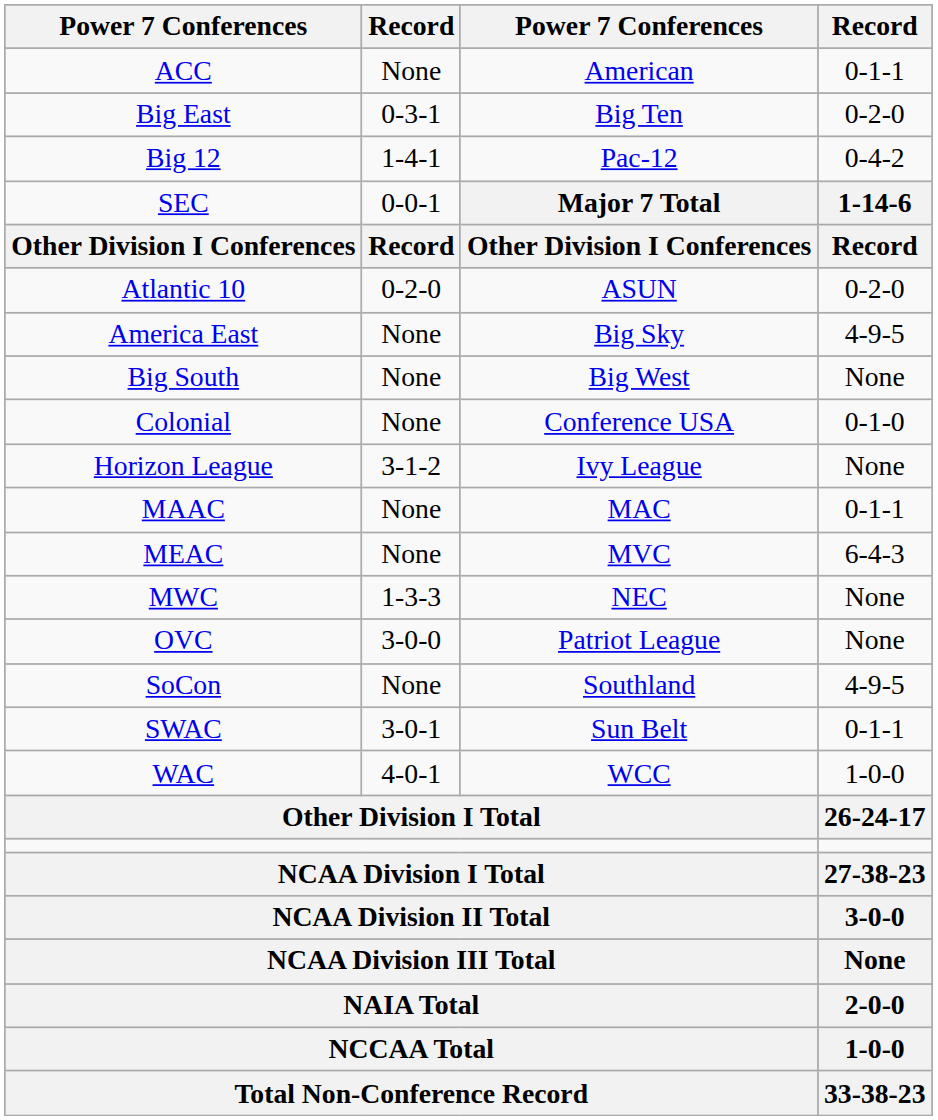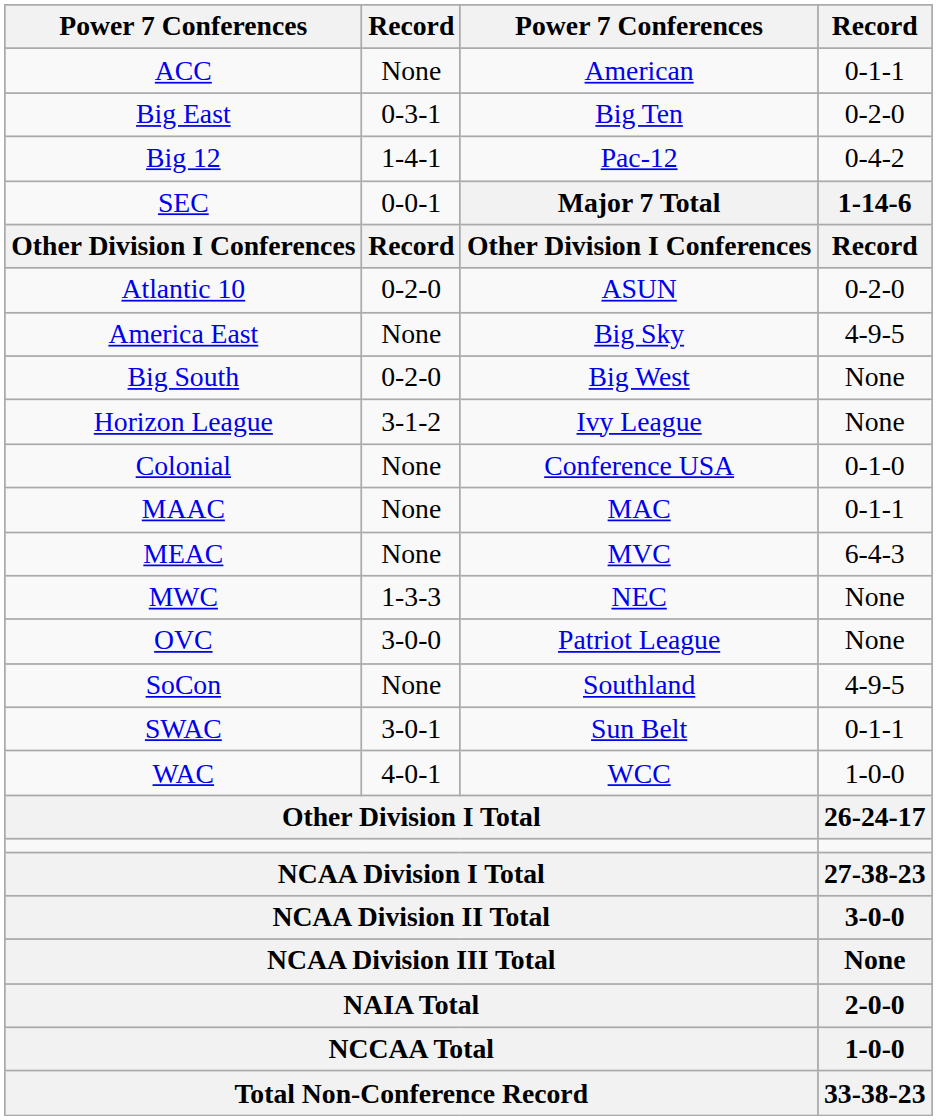 <table class="wikitable" style="text-align:center">
 <tr>
 <th>Power 7 Conferences</th>
 <th>Record</th>
 <th>Power 7 Conferences</th>
 <th>Record</th>
 </tr>
 <tr>
 <td><a href='#'>ACC</a></td>
 <td>None</td>
 <td><a href='#'>American</a></td>
 <td>0-1-1</td>
 </tr>
 <tr>
 <td><a href='#'>Big East</a></td>
 <td>0-3-1</td>
 <td><a href='#'>Big Ten</a></td>
 <td>0-2-0</td>
 </tr>
 <tr>
 <td><a href='#'>Big 12</a></td>
 <td>1-4-1</td>
 <td><a href='#'>Pac-12</a></td>
 <td>0-4-2</td>
 </tr>
 <tr>
 <td><a href='#'>SEC</a></td>
 <td>0-0-1</td>
 <th>Major 7 Total</th>
 <th>1-14-6</th>
 </tr>
 <tr>
 <th>Other Division I Conferences</th>
 <th>Record</th>
 <th>Other Division I Conferences</th>
 <th>Record</th>
 </tr>
 <tr>
 <td><a href='#'>Atlantic 10</a></td>
 <td>0-2-0</td>
 <td><a href='#'>ASUN</a></td>
 <td>0-2-0</td>
 </tr>
 <tr>
 <td><a href='#'>America East</a></td>
 <td>None</td>
 <td><a href='#'>Big Sky</a></td>
 <td>4-9-5</td>
 </tr>
 <tr>
 <td><a href='#'>Big South</a></td>
+<td>0-2-0</td>
+<td><a href='#'>Big West</a></td>
 <td>None</td>
-<td><a href='#'>Big West</a></td>
+</tr>
+<tr>
+<td><a href='#'>Horizon League</a></td>
+<td>3-1-2</td>
+<td><a href='#'>Ivy League</a></td>
 <td>None</td>
 </tr>
 <tr>
 <td><a href='#'>Colonial</a></td>
 <td>None</td>
 <td><a href='#'>Conference USA</a></td>
 <td>0-1-0</td>
-</tr>
-<tr>
-<td><a href='#'>Horizon League</a></td>
-<td>3-1-2</td>
-<td><a href='#'>Ivy League</a></td>
-<td>None</td>
 </tr>
 <tr>
 <td><a href='#'>MAAC</a></td>
 <td>None</td>
 <td><a href='#'>MAC</a></td>
 <td>0-1-1</td>
 </tr>
 <tr>
 <td><a href='#'>MEAC</a></td>
 <td>None</td>
 <td><a href='#'>MVC</a></td>
 <td>6-4-3</td>
 </tr>
 <tr>
 <td><a href='#'>MWC</a></td>
 <td>1-3-3</td>
 <td><a href='#'>NEC</a></td>
 <td>None</td>
 </tr>
 <tr>
 <td><a href='#'>OVC</a></td>
 <td>3-0-0</td>
 <td><a href='#'>Patriot League</a></td>
 <td>None</td>
 </tr>
 <tr>
 <td><a href='#'>SoCon</a></td>
 <td>None</td>
 <td><a href='#'>Southland</a></td>
 <td>4-9-5</td>
 </tr>
 <tr>
 <td><a href='#'>SWAC</a></td>
 <td>3-0-1</td>
 <td><a href='#'>Sun Belt</a></td>
 <td>0-1-1</td>
 </tr>
 <tr>
 <td><a href='#'>WAC</a></td>
 <td>4-0-1</td>
 <td><a href='#'>WCC</a></td>
 <td>1-0-0</td>
 </tr>
 <tr>
 <th colspan="3">Other Division I Total</th>
 <th>26-24-17</th>
 </tr>
 <tr>
 <td colspan="3"></td>
 <td></td>
 </tr>
 <tr>
 <th colspan="3">NCAA Division I Total</th>
 <th>27-38-23</th>
 </tr>
 <tr>
 <th colspan="3">NCAA Division II Total</th>
 <th>3-0-0</th>
 </tr>
 <tr>
 <th colspan="3">NCAA Division III Total</th>
 <th>None</th>
 </tr>
 <tr>
 <th colspan="3">NAIA Total</th>
 <th>2-0-0</th>
 </tr>
 <tr>
 <th colspan="3">NCCAA Total</th>
 <th>1-0-0</th>
 </tr>
 <tr>
 <th colspan="3">Total Non-Conference Record</th>
 <th>33-38-23</th>
 </tr>
 </table>
